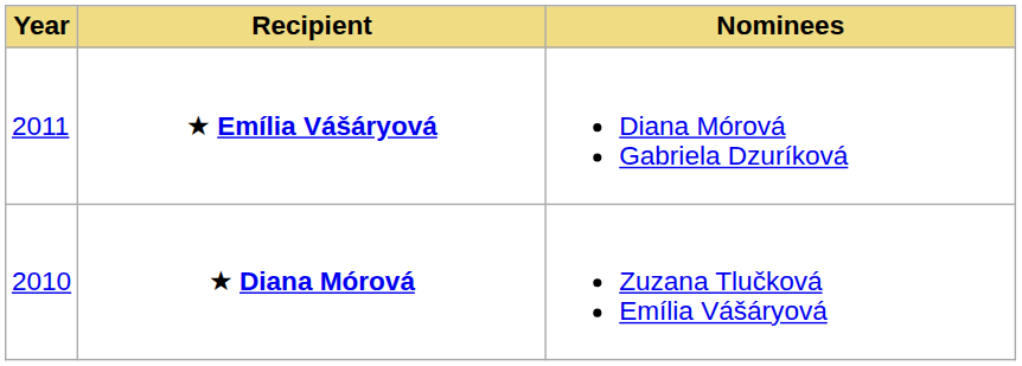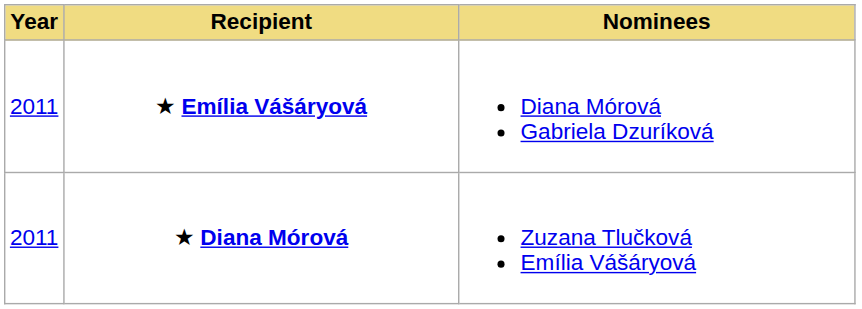 <table class=wikitable sortable style="background:white">
 <tr>
 <th style=background:#F0DC82>Year</th>
 <th style=background:#F0DC82 width=273>Recipient</th>
 <th style=background:#F0DC82 width=273>Nominees</th>
 </tr>
 <tr>
 <td><a href='#'>2011</a></td>
 <td align=center>★ <strong><a href='#'>Emília Vášáryová</a></strong></td>
 <td><br><ul><li><a href='#'>Diana Mórová</a></li><li><a href='#'>Gabriela Dzuríková</a></li></ul></td>
 </tr>
 <tr>
-<td><a href='#'>2010</a></td>
+<td><a href='#'>2011</a></td>
 <td align=center>★ <strong><a href='#'>Diana Mórová</a></strong></td>
 <td><br><ul><li><a href='#'>Zuzana Tlučková</a></li><li><a href='#'>Emília Vášáryová</a></li></ul></td>
 </tr>
 </table>
